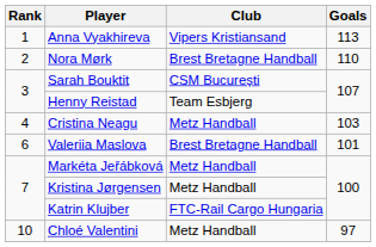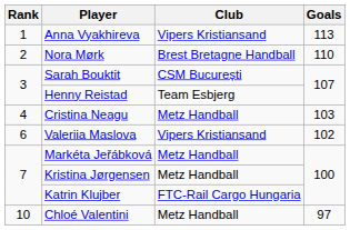 <table class="wikitable sortable" style="text-align:center">
 <tr>
 <th>Rank</th>
 <th>Player</th>
 <th>Club</th>
 <th>Goals</th>
 </tr>
 <tr>
 <td>1</td>
 <td align="left"> <a href='#'>Anna Vyakhireva</a></td>
 <td align="left"> <a href='#'>Vipers Kristiansand</a></td>
 <td>113</td>
 </tr>
 <tr>
 <td>2</td>
 <td align="left"> <a href='#'>Nora Mørk</a></td>
 <td align="left"> <a href='#'>Brest Bretagne Handball</a></td>
 <td>110</td>
 </tr>
 <tr>
 <td rowspan=2>3</td>
 <td align="left"> <a href='#'>Sarah Bouktit</a></td>
 <td align="left"> <a href='#'>CSM București</a></td>
 <td rowspan=2>107</td>
 </tr>
 <tr>
 <td align="left"> <a href='#'>Henny Reistad</a></td>
 <td align="left"> Team Esbjerg</td>
 </tr>
 <tr>
 <td>4</td>
 <td align="left"> <a href='#'>Cristina Neagu</a></td>
 <td align="left"> <a href='#'>Metz Handball</a></td>
 <td>103</td>
 </tr>
 <tr>
 <td>6</td>
 <td align="left"> <a href='#'>Valeriia Maslova</a></td>
-<td align="left"> <a href='#'>Brest Bretagne Handball</a></td>
-<td>101</td>
+<td align="left"> <a href='#'>Vipers Kristiansand</a></td>
+<td>102</td>
 </tr>
 <tr>
 <td rowspan=3>7</td>
 <td align="left"> <a href='#'>Markéta Jeřábková</a></td>
 <td align="left"> <a href='#'>Metz Handball</a></td>
 <td rowspan=3>100</td>
 </tr>
 <tr>
 <td align="left"> <a href='#'>Kristina Jørgensen</a></td>
 <td align="left"> Metz Handball</td>
 </tr>
 <tr>
 <td align="left"> <a href='#'>Katrin Klujber</a></td>
 <td align="left"> <a href='#'>FTC-Rail Cargo Hungaria</a></td>
 </tr>
 <tr>
 <td>10</td>
 <td align="left"> <a href='#'>Chloé Valentini</a></td>
 <td align="left"> Metz Handball</td>
 <td>97</td>
 </tr>
 </table>
